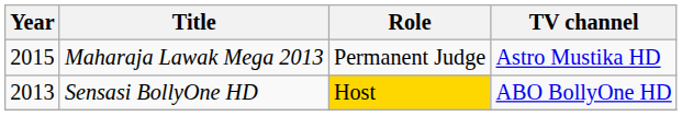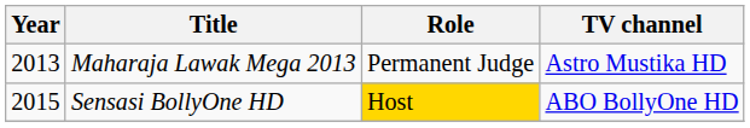 <table class="wikitable">
 <tr>
 <th>Year</th>
 <th>Title</th>
 <th>Role</th>
 <th>TV channel</th>
 </tr>
 <tr>
-<td>2015</td>
+<td>2013</td>
 <td><em>Maharaja Lawak Mega 2013</em></td>
 <td>Permanent Judge</td>
 <td><a href='#'>Astro Mustika HD</a></td>
 </tr>
 <tr>
-<td>2013</td>
+<td>2015</td>
 <td><em>Sensasi BollyOne HD</em></td>
 <td style="background: gold;">Host</td>
 <td><a href='#'>ABO BollyOne HD</a></td>
 </tr>
 <tr>
 </tr>
 </table>
